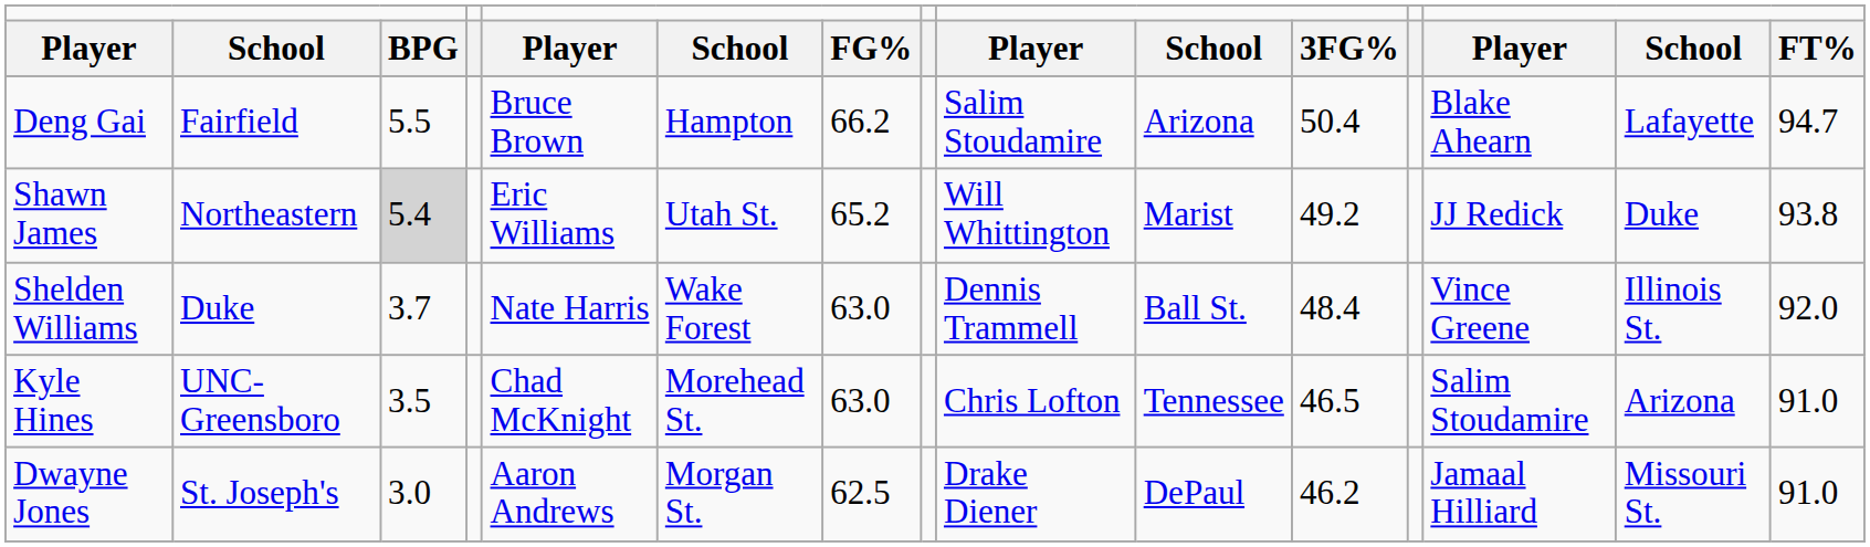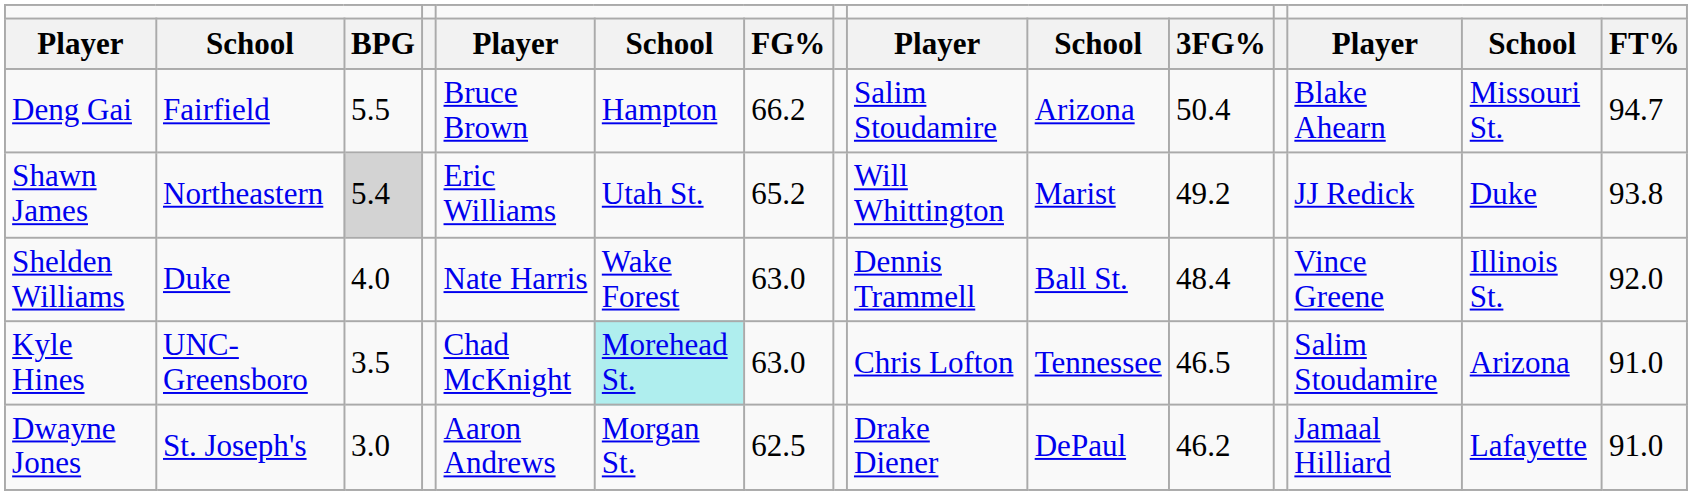 <table class="wikitable" style="text-align: left;">
 <tr>
 <td colspan=3></td>
 <td></td>
 <td colspan=3></td>
 <td></td>
 <td colspan=3></td>
 <td></td>
 <td colspan=3></td>
 </tr>
 <tr>
 <th>Player</th>
 <th>School</th>
 <th>BPG</th>
 <th></th>
 <th>Player</th>
 <th>School</th>
 <th>FG%</th>
 <th></th>
 <th>Player</th>
 <th>School</th>
 <th>3FG%</th>
 <th></th>
 <th>Player</th>
 <th>School</th>
 <th>FT%</th>
 </tr>
 <tr>
 <td align="left"><a href='#'>Deng Gai</a></td>
 <td><a href='#'>Fairfield</a></td>
 <td>5.5</td>
 <td></td>
 <td><a href='#'>Bruce Brown</a></td>
 <td><a href='#'>Hampton</a></td>
 <td>66.2</td>
 <td></td>
 <td><a href='#'>Salim Stoudamire</a></td>
 <td><a href='#'>Arizona</a></td>
 <td>50.4</td>
 <td></td>
 <td><a href='#'>Blake Ahearn</a></td>
-<td><a href='#'>Lafayette</a></td>
+<td><a href='#'>Missouri St.</a></td>
 <td>94.7</td>
 </tr>
 <tr>
 <td align="left"><a href='#'>Shawn James</a></td>
 <td><a href='#'>Northeastern</a></td>
 <td style="background: lightgrey;">5.4</td>
 <td></td>
 <td><a href='#'>Eric Williams</a></td>
 <td><a href='#'>Utah St.</a></td>
 <td>65.2</td>
 <td></td>
 <td><a href='#'>Will Whittington</a></td>
 <td><a href='#'>Marist</a></td>
 <td>49.2</td>
 <td></td>
 <td><a href='#'>JJ Redick</a></td>
 <td><a href='#'>Duke</a></td>
 <td>93.8</td>
 </tr>
 <tr>
 <td align="left"><a href='#'>Shelden Williams</a></td>
 <td><a href='#'>Duke</a></td>
-<td>3.7</td>
+<td>4.0</td>
 <td></td>
 <td><a href='#'>Nate Harris</a></td>
 <td><a href='#'>Wake Forest</a></td>
 <td>63.0</td>
 <td></td>
 <td><a href='#'>Dennis Trammell</a></td>
 <td><a href='#'>Ball St.</a></td>
 <td>48.4</td>
 <td></td>
 <td><a href='#'>Vince Greene</a></td>
 <td><a href='#'>Illinois St.</a></td>
 <td>92.0</td>
 </tr>
 <tr>
 <td align="left"><a href='#'>Kyle Hines</a></td>
 <td><a href='#'>UNC-Greensboro</a></td>
 <td>3.5</td>
 <td></td>
 <td><a href='#'>Chad McKnight</a></td>
-<td><a href='#'>Morehead St.</a></td>
+<td style="background: paleturquoise;"><a href='#'>Morehead St.</a></td>
 <td>63.0</td>
 <td></td>
 <td><a href='#'>Chris Lofton</a></td>
 <td><a href='#'>Tennessee</a></td>
 <td>46.5</td>
 <td></td>
 <td><a href='#'>Salim Stoudamire</a></td>
 <td><a href='#'>Arizona</a></td>
 <td>91.0</td>
 </tr>
 <tr>
 <td align="left"><a href='#'>Dwayne Jones</a></td>
 <td><a href='#'>St. Joseph's</a></td>
 <td>3.0</td>
 <td></td>
 <td><a href='#'>Aaron Andrews</a></td>
 <td><a href='#'>Morgan St.</a></td>
 <td>62.5</td>
 <td></td>
 <td><a href='#'>Drake Diener</a></td>
 <td><a href='#'>DePaul</a></td>
 <td>46.2</td>
 <td></td>
 <td><a href='#'>Jamaal Hilliard</a></td>
-<td><a href='#'>Missouri St.</a></td>
+<td><a href='#'>Lafayette</a></td>
 <td>91.0</td>
 </tr>
 </table>
